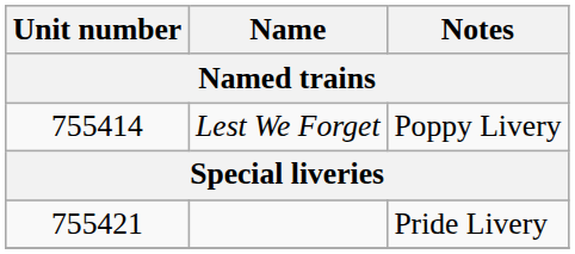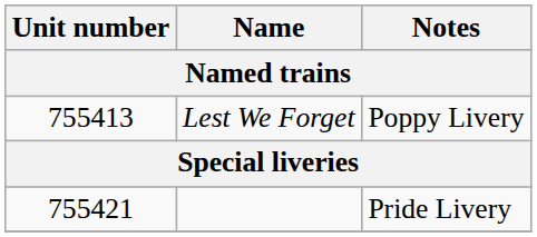 <table class="wikitable sortable">
 <tr>
 <th>Unit number</th>
 <th>Name</th>
 <th>Notes</th>
 </tr>
 <tr>
 <th colspan=7>Named trains</th>
 </tr>
 <tr>
-<td style="text-align:center;">755414</td>
+<td style="text-align:center;">755413</td>
 <td><em>Lest We Forget</em></td>
 <td>Poppy Livery</td>
 </tr>
 <tr>
 <th colspan=7>Special liveries</th>
 </tr>
 <tr>
 <td style="text-align:center;">755421</td>
 <td></td>
 <td>Pride Livery</td>
 </tr>
 <tr>
 </tr>
 </table>
